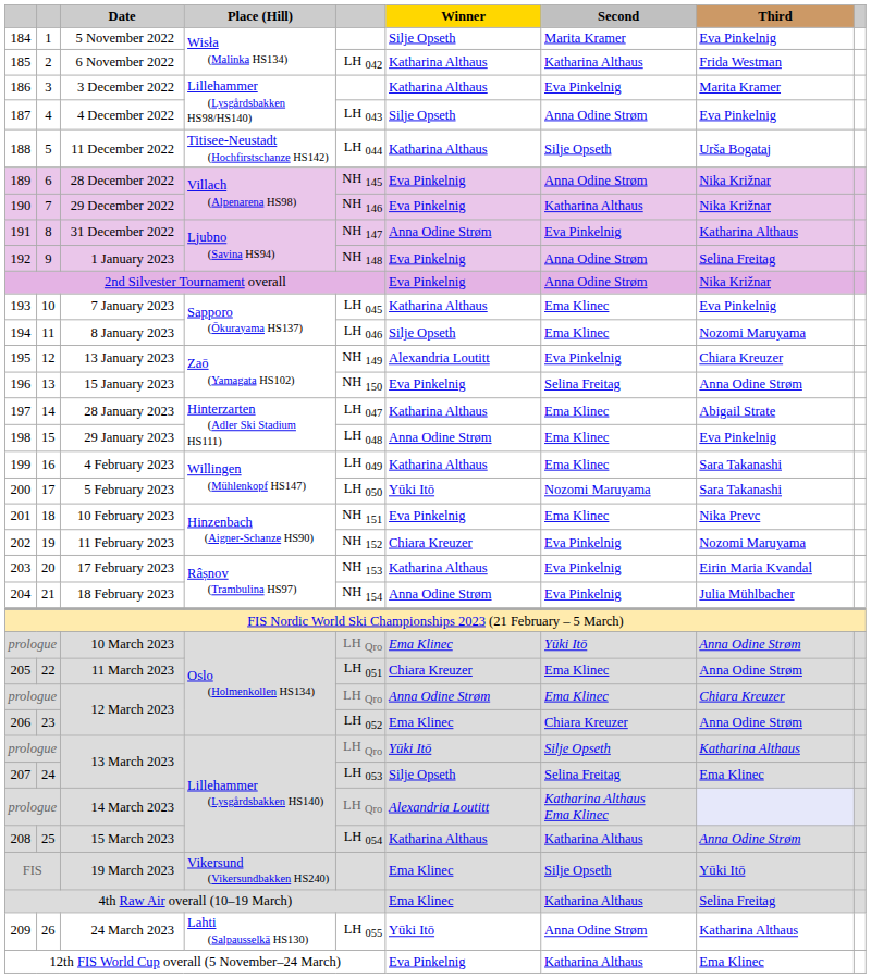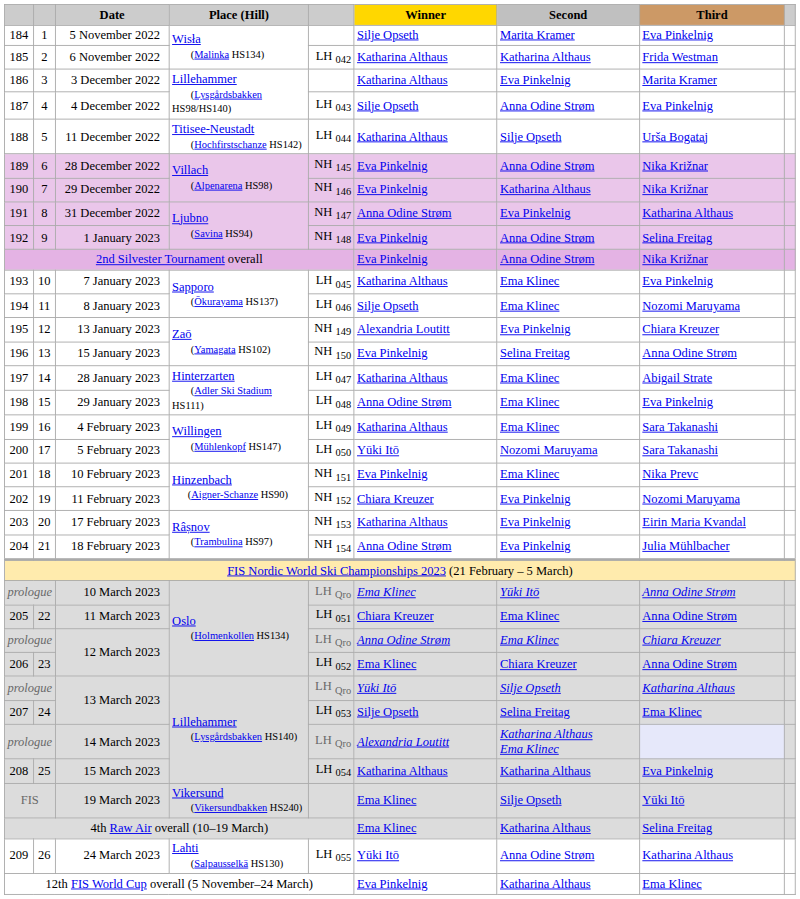 <table class="wikitable plainrowheaders" style="background:#fff; font-size:86%; line-height:16px; border:grey solid 1px; border-collapse:collapse;">
 <tr>
 <th scope="col" style="background:#ccc; width=30 px;"></th>
 <th scope="col" style="background:#ccc; width=10 px;"></th>
 <th scope="col" style="background:#ccc; width:170px;">Date</th>
 <th scope="col" style="background:#ccc; width:200px;">Place (Hill)</th>
 <th scope="col" style="background:#ccc; width:63px;"></th>
 <th scope="col" style="background:gold; width:226px;">Winner</th>
 <th scope="col" style="background:silver; width:226px;">Second</th>
 <th scope="col" style="background:#c96; width:226px;">Third</th>
 <th scope="col" style="background:#ccc; width:10px;"></th>
 </tr>
 <tr>
 <td align="center">184</td>
 <td align="center">1</td>
 <td align="right">5 November 2022  </td>
 <td rowspan="2"> <a href='#'>Wisła</a><br>         <small>(<a href='#'>Malinka</a> HS134)</small></td>
 <td align="right"></td>
 <td> <a href='#'>Silje Opseth</a></td>
 <td> <a href='#'>Marita Kramer</a></td>
 <td> <a href='#'>Eva Pinkelnig</a></td>
 <td></td>
 </tr>
 <tr>
 <td align="center">185</td>
 <td align="center">2</td>
 <td align="right">6 November 2022  </td>
 <td align="right">LH <sub>042</sub></td>
 <td> <a href='#'>Katharina Althaus</a></td>
 <td> <a href='#'>Katharina Althaus</a></td>
 <td> <a href='#'>Frida Westman</a></td>
 <td></td>
 </tr>
 <tr>
 <td align="center">186</td>
 <td align="center">3</td>
 <td align="right">3 December 2022  </td>
 <td rowspan="2"> <a href='#'>Lillehammer</a><br>         <small>(<a href='#'>Lysgårdsbakken</a> HS98/HS140)</small></td>
 <td align="right"></td>
 <td> <a href='#'>Katharina Althaus</a></td>
 <td> <a href='#'>Eva Pinkelnig</a></td>
 <td> <a href='#'>Marita Kramer</a></td>
 <td></td>
 </tr>
 <tr>
 <td align="center">187</td>
 <td align="center">4</td>
 <td align="right">4 December 2022  </td>
 <td align="right">LH <sub>043</sub></td>
 <td> <a href='#'>Silje Opseth</a></td>
 <td> <a href='#'>Anna Odine Strøm</a></td>
 <td> <a href='#'>Eva Pinkelnig</a></td>
 <td></td>
 </tr>
 <tr>
 <td align="center">188</td>
 <td align="center">5</td>
 <td align="right">11 December 2022  </td>
 <td> <a href='#'>Titisee-Neustadt</a><br>          <small>(<a href='#'>Hochfirstschanze</a> HS142)</small></td>
 <td align="right">LH <sub>044</sub></td>
 <td> <a href='#'>Katharina Althaus</a></td>
 <td> <a href='#'>Silje Opseth</a></td>
 <td> <a href='#'>Urša Bogataj</a></td>
 <td></td>
 </tr>
 <tr bgcolor=#eac6ea>
 <td align="center">189</td>
 <td align="center">6</td>
 <td align="right">28 December 2022  </td>
 <td rowspan="2"> <a href='#'>Villach</a><br>         <small>(<a href='#'>Alpenarena</a> HS98)</small></td>
 <td align="right">NH <sub>145</sub></td>
 <td> <a href='#'>Eva Pinkelnig</a></td>
 <td> <a href='#'>Anna Odine Strøm</a></td>
 <td> <a href='#'>Nika Križnar</a></td>
 <td></td>
 </tr>
 <tr bgcolor=#eac6ea>
 <td align="center">190</td>
 <td align="center">7</td>
 <td align="right">29 December 2022  </td>
 <td align="right">NH <sub>146</sub></td>
 <td> <a href='#'>Eva Pinkelnig</a></td>
 <td> <a href='#'>Katharina Althaus</a></td>
 <td> <a href='#'>Nika Križnar</a></td>
 <td></td>
 </tr>
 <tr bgcolor=#eac6ea>
 <td align="center">191</td>
 <td align="center">8</td>
 <td align="right">31 December 2022  </td>
 <td rowspan="2"> <a href='#'>Ljubno</a><br>         <small>(<a href='#'>Savina</a> HS94)</small></td>
 <td align="right">NH <sub>147</sub></td>
 <td> <a href='#'>Anna Odine Strøm</a></td>
 <td> <a href='#'>Eva Pinkelnig</a></td>
 <td> <a href='#'>Katharina Althaus</a></td>
 <td></td>
 </tr>
 <tr bgcolor=#eac6ea>
 <td align="center">192</td>
 <td align="center">9</td>
 <td align="right">1 January 2023  </td>
 <td align="right">NH <sub>148</sub></td>
 <td> <a href='#'>Eva Pinkelnig</a></td>
 <td> <a href='#'>Anna Odine Strøm</a></td>
 <td> <a href='#'>Selina Freitag</a></td>
 <td></td>
 </tr>
 <tr bgcolor=#e4b3e4>
 <td colspan="5" align="center"><a href='#'>2nd Silvester Tournament</a> overall</td>
 <td> <a href='#'>Eva Pinkelnig</a></td>
 <td> <a href='#'>Anna Odine Strøm</a></td>
 <td> <a href='#'>Nika Križnar</a></td>
 <td></td>
 </tr>
 <tr>
 <td align="center">193</td>
 <td align="center">10</td>
 <td align="right">7 January 2023  </td>
 <td rowspan="2"> <a href='#'>Sapporo</a><br>         <small>(<a href='#'>Ōkurayama</a> HS137)</small></td>
 <td align=right>LH <sub>045</sub></td>
 <td> <a href='#'>Katharina Althaus</a></td>
 <td> <a href='#'>Ema Klinec</a></td>
 <td> <a href='#'>Eva Pinkelnig</a></td>
 <td></td>
 </tr>
 <tr>
 <td align="center">194</td>
 <td align="center">11</td>
 <td align="right">8 January 2023  </td>
 <td align=right>LH <sub>046</sub></td>
 <td> <a href='#'>Silje Opseth</a></td>
 <td> <a href='#'>Ema Klinec</a></td>
 <td> <a href='#'>Nozomi Maruyama</a></td>
 <td></td>
 </tr>
 <tr>
 <td align="center">195</td>
 <td align="center">12</td>
 <td align="right">13 January 2023  </td>
 <td rowspan="2"> <a href='#'>Zaō</a><br>         <small>(<a href='#'>Yamagata</a> HS102)</small></td>
 <td align=right>NH <sub>149</sub></td>
 <td> <a href='#'>Alexandria Loutitt</a></td>
 <td> <a href='#'>Eva Pinkelnig</a></td>
 <td> <a href='#'>Chiara Kreuzer</a></td>
 <td></td>
 </tr>
 <tr>
 <td align="center">196</td>
 <td align="center">13</td>
 <td align="right">15 January 2023  </td>
 <td align=right>NH <sub>150</sub></td>
 <td> <a href='#'>Eva Pinkelnig</a></td>
 <td> <a href='#'>Selina Freitag</a></td>
 <td> <a href='#'>Anna Odine Strøm</a></td>
 <td></td>
 </tr>
 <tr>
 <td align="center">197</td>
 <td align="center">14</td>
 <td align="right">28 January 2023  </td>
 <td rowspan="2"> <a href='#'>Hinterzarten</a><br>         <small>(<a href='#'>Adler Ski Stadium</a> HS111)</small></td>
 <td align="right">LH <sub>047</sub></td>
 <td> <a href='#'>Katharina Althaus</a></td>
 <td> <a href='#'>Ema Klinec</a></td>
 <td> <a href='#'>Abigail Strate</a></td>
 <td></td>
 </tr>
 <tr>
 <td align="center">198</td>
 <td align="center">15</td>
 <td align="right">29 January 2023  </td>
 <td align="right">LH <sub>048</sub></td>
 <td> <a href='#'>Anna Odine Strøm</a></td>
 <td> <a href='#'>Ema Klinec</a></td>
 <td> <a href='#'>Eva Pinkelnig</a></td>
 <td></td>
 </tr>
 <tr>
 <td align="center">199</td>
 <td align="center">16</td>
 <td align="right">4 February 2023  </td>
 <td rowspan="2"> <a href='#'>Willingen</a><br>         <small>(<a href='#'>Mühlenkopf</a> HS147)</small></td>
 <td align="right">LH <sub>049</sub></td>
 <td> <a href='#'>Katharina Althaus</a></td>
 <td> <a href='#'>Ema Klinec</a></td>
 <td> <a href='#'>Sara Takanashi</a></td>
 <td></td>
 </tr>
 <tr>
 <td align="center">200</td>
 <td align="center">17</td>
 <td align="right">5 February 2023  </td>
 <td align="right">LH <sub>050</sub></td>
 <td> <a href='#'>Yūki Itō</a></td>
 <td> <a href='#'>Nozomi Maruyama</a></td>
 <td> <a href='#'>Sara Takanashi</a></td>
 <td></td>
 </tr>
 <tr>
 <td align="center">201</td>
 <td align="center">18</td>
 <td align="right">10 February 2023  </td>
 <td rowspan="2"> <a href='#'>Hinzenbach</a><br>        <small>(<a href='#'>Aigner-Schanze</a> HS90)</small></td>
 <td align="right">NH <sub>151</sub></td>
 <td> <a href='#'>Eva Pinkelnig</a></td>
 <td> <a href='#'>Ema Klinec</a></td>
 <td> <a href='#'>Nika Prevc</a></td>
 <td></td>
 </tr>
 <tr>
 <td align="center">202</td>
 <td align="center">19</td>
 <td align="right">11 February 2023  </td>
 <td align="right">NH <sub>152</sub></td>
 <td> <a href='#'>Chiara Kreuzer</a></td>
 <td> <a href='#'>Eva Pinkelnig</a></td>
 <td> <a href='#'>Nozomi Maruyama</a></td>
 <td></td>
 </tr>
 <tr>
 <td align="center">203</td>
 <td align="center">20</td>
 <td align="right">17 February 2023  </td>
 <td rowspan="2"> <a href='#'>Râșnov</a><br>         <small>(<a href='#'>Trambulina</a> HS97)</small></td>
 <td align="right">NH <sub>153</sub></td>
 <td> <a href='#'>Katharina Althaus</a></td>
 <td> <a href='#'>Eva Pinkelnig</a></td>
 <td> <a href='#'>Eirin Maria Kvandal</a></td>
 <td></td>
 </tr>
 <tr>
 <td align="center">204</td>
 <td align="center">21</td>
 <td align="right">18 February 2023  </td>
 <td align="right">NH <sub>154</sub></td>
 <td> <a href='#'>Anna Odine Strøm</a></td>
 <td> <a href='#'>Eva Pinkelnig</a></td>
 <td> <a href='#'>Julia Mühlbacher</a></td>
 <td></td>
 </tr>
 <tr style="background:#FFEBAD">
 <td align=center style="border-top-width:3px" colspan=9><a href='#'>FIS Nordic World Ski Championships 2023</a> (21 February – 5 March)</td>
 </tr>
 <tr bgcolor="#DCDCDC">
 <td colspan=2 align="center" style=color:#696969><em>prologue</em></td>
 <td align="right">10 March 2023  </td>
 <td rowspan=4> <a href='#'>Oslo</a><br>         <small>(<a href='#'>Holmenkollen</a> HS134)</small></td>
 <td align="right" style=color:#696969>LH <sub>Qro</sub></td>
 <td> <em><a href='#'>Ema Klinec</a></em></td>
 <td> <em><a href='#'>Yūki Itō</a></em></td>
 <td> <em><a href='#'>Anna Odine Strøm</a></em></td>
 <td></td>
 </tr>
 <tr bgcolor="#DCDCDC">
 <td align="center">205</td>
 <td align="center">22</td>
 <td align="right">11 March 2023  </td>
 <td align="right">LH <sub>051</sub></td>
 <td> <a href='#'>Chiara Kreuzer</a></td>
 <td> <a href='#'>Ema Klinec</a></td>
 <td> <a href='#'>Anna Odine Strøm</a></td>
 <td></td>
 </tr>
 <tr bgcolor="#DCDCDC">
 <td colspan=2 align="center" style=color:#696969><em>prologue</em></td>
 <td rowspan=2 align="right">12 March 2023  </td>
 <td align="right" style=color:#696969>LH <sub>Qro</sub></td>
 <td> <em><a href='#'>Anna Odine Strøm</a></em></td>
 <td> <em><a href='#'>Ema Klinec</a></em></td>
 <td> <em><a href='#'>Chiara Kreuzer</a></em></td>
 <td></td>
 </tr>
 <tr bgcolor="#DCDCDC">
 <td align="center">206</td>
 <td align="center">23</td>
 <td align="right">LH <sub>052</sub></td>
 <td> <a href='#'>Ema Klinec</a></td>
 <td> <a href='#'>Chiara Kreuzer</a></td>
 <td> <a href='#'>Anna Odine Strøm</a></td>
 <td></td>
 </tr>
 <tr bgcolor="#DCDCDC">
 <td colspan=2 align="center" style=color:#696969><em>prologue</em></td>
 <td rowspan=2 align="right">13 March 2023  </td>
 <td rowspan=4> <a href='#'>Lillehammer</a><br>         <small>(<a href='#'>Lysgårdsbakken</a> HS140)</small></td>
 <td align="right" style=color:#696969>LH <sub>Qro</sub></td>
 <td> <em><a href='#'>Yūki Itō</a></em></td>
 <td> <em><a href='#'>Silje Opseth</a></em></td>
 <td> <em><a href='#'>Katharina Althaus</a></em></td>
 <td></td>
 </tr>
 <tr bgcolor="#DCDCDC">
 <td align="center">207</td>
 <td align="center">24</td>
 <td align="right">LH <sub>053</sub></td>
 <td> <a href='#'>Silje Opseth</a></td>
 <td> <a href='#'>Selina Freitag</a></td>
 <td> <a href='#'>Ema Klinec</a></td>
 <td></td>
 </tr>
 <tr bgcolor="#DCDCDC">
 <td colspan=2 align="center" style=color:#696969><em>prologue</em></td>
 <td align="right">14 March 2023  </td>
 <td align="right" style=color:#696969>LH <sub>Qro</sub></td>
 <td> <em><a href='#'>Alexandria Loutitt</a></em></td>
 <td> <em><a href='#'>Katharina Althaus</a></em><br> <em><a href='#'>Ema Klinec</a></em></td>
 <td bgcolor="E6E8FA"></td>
 <td></td>
 </tr>
 <tr bgcolor="#DCDCDC">
 <td align="center">208</td>
 <td align="center">25</td>
 <td align="right">15 March 2023  </td>
 <td align="right">LH <sub>054</sub></td>
 <td> <a href='#'>Katharina Althaus</a></td>
 <td> <a href='#'>Katharina Althaus</a></td>
-<td> <em><a href='#'>Anna Odine Strøm</a></em></td>
+<td> <a href='#'>Eva Pinkelnig</a></td>
 <td></td>
 </tr>
 <tr bgcolor="#DCDCDC">
 <td align="center" style=color:#696969 colspan=2>FIS</td>
 <td align="right">19 March 2023  </td>
 <td> <a href='#'>Vikersund</a><br>         <small>(<a href='#'>Vikersundbakken</a> HS240)</small></td>
 <td align="right"> <sub></sub></td>
 <td> <a href='#'>Ema Klinec</a></td>
 <td> <a href='#'>Silje Opseth</a></td>
 <td> <a href='#'>Yūki Itō</a></td>
 <td></td>
 </tr>
 <tr bgcolor="#DCDCDC">
 <td colspan=5 align="center">4th <a href='#'>Raw Air</a> overall (10–19 March)</td>
 <td> <a href='#'>Ema Klinec</a></td>
 <td> <a href='#'>Katharina Althaus</a></td>
 <td> <a href='#'>Selina Freitag</a></td>
 <td></td>
 </tr>
 <tr>
 <td align="center">209</td>
 <td align="center">26</td>
 <td align="right">24 March 2023  </td>
 <td> <a href='#'>Lahti</a><br>         <small>(<a href='#'>Salpausselkä</a> HS130)</small></td>
 <td align="right">LH <sub>055</sub></td>
 <td> <a href='#'>Yūki Itō</a></td>
 <td> <a href='#'>Anna Odine Strøm</a></td>
 <td> <a href='#'>Katharina Althaus</a></td>
 <td></td>
 </tr>
 <tr bgcolor="#FFFFFF">
 <td colspan="5" align="center">12th <a href='#'>FIS World Cup</a> overall (5 November–24 March)</td>
 <td> <a href='#'>Eva Pinkelnig</a></td>
 <td> <a href='#'>Katharina Althaus</a></td>
 <td> <a href='#'>Ema Klinec</a></td>
 <td></td>
 </tr>
 </table>
